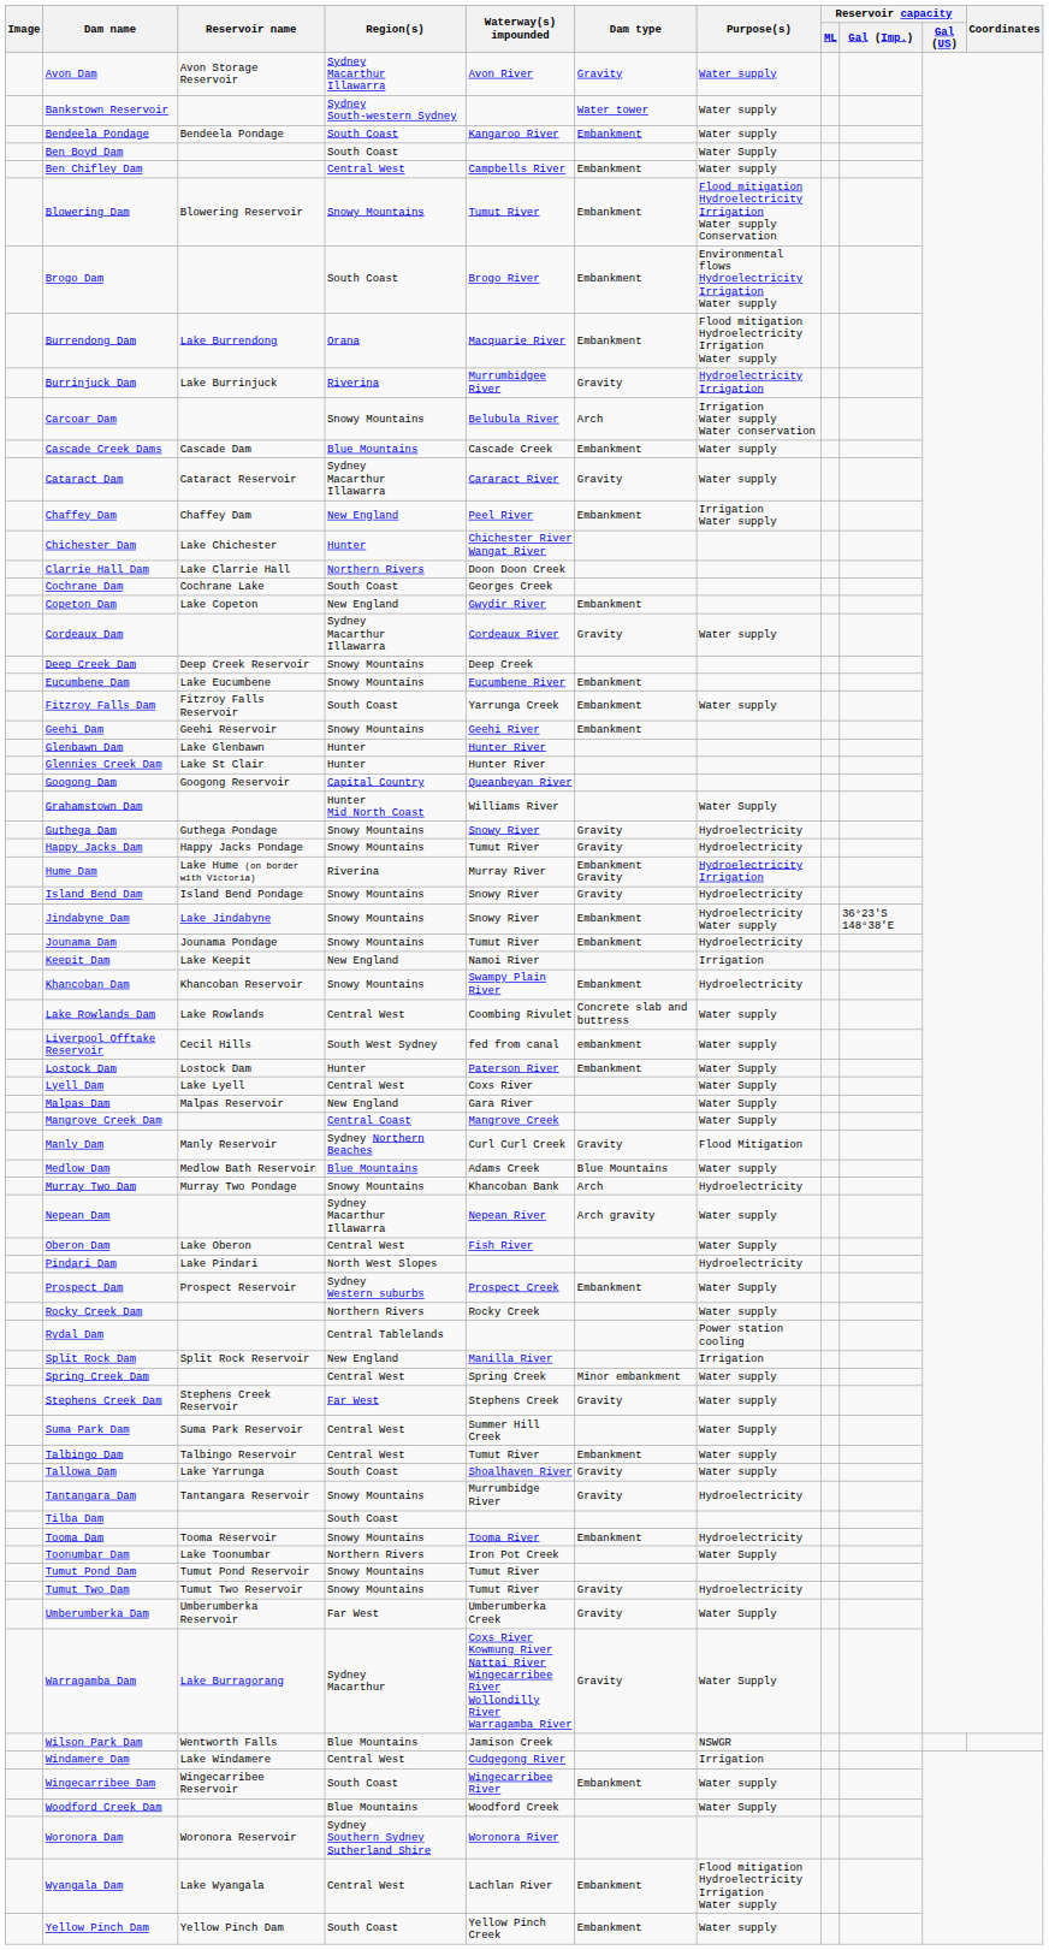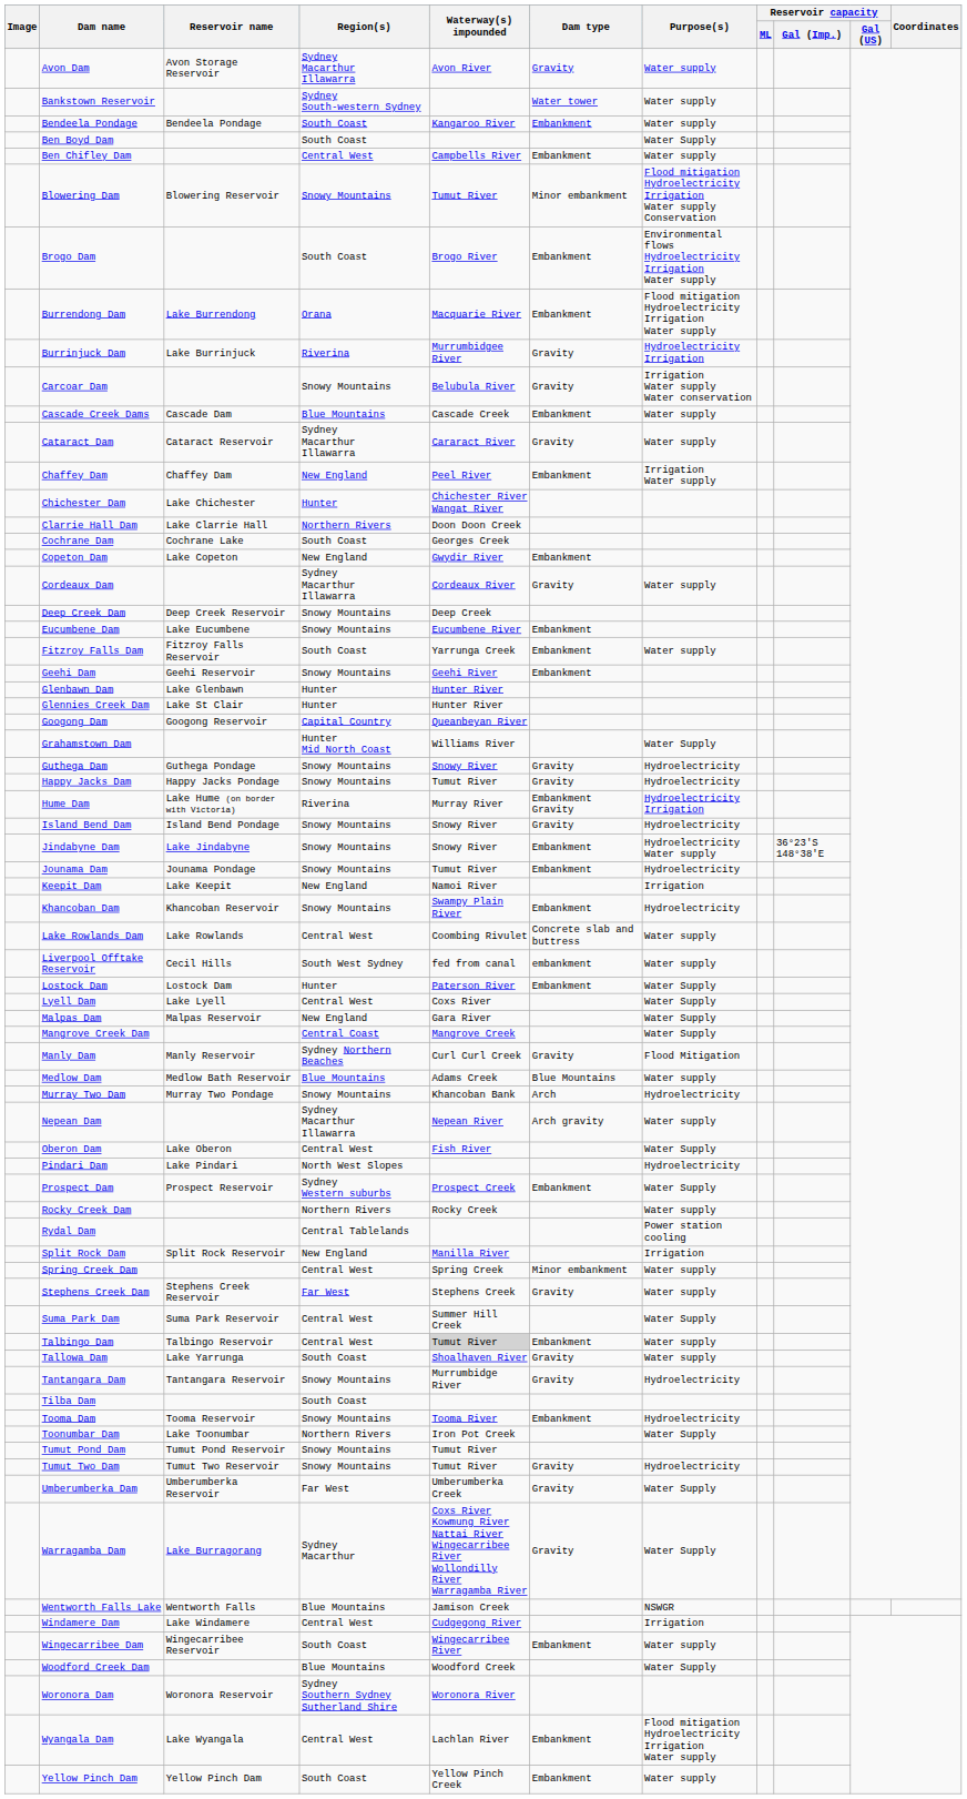 <table class="wikitable sortable">
 <tr style="background:skyblue;">
 <th scope="col" rowspan=2>Image</th>
 <th scope="col" rowspan=2>Dam name<br></th>
 <th scope="col" rowspan=2>Reservoir name<br></th>
 <th scope="col" rowspan=2>Region(s)</th>
 <th scope="col" rowspan=2>Waterway(s)<br>impounded</th>
 <th scope="col" rowspan=2>Dam type</th>
 <th scope="col" rowspan=2>Purpose(s)</th>
 <th scope="col" colspan=3>Reservoir <a href='#'>capacity</a></th>
 <th scope="col" rowspan=2>Coordinates</th>
 </tr>
 <tr>
 <th scope="col"><a href='#'>ML</a></th>
 <th scope="col"><a href='#'>Gal</a> (<a href='#'>Imp.</a>)</th>
 <th scope="col"><a href='#'>Gal</a> (<a href='#'>US</a>)</th>
 </tr>
 <tr>
 <td></td>
 <td><a href='#'>Avon Dam</a></td>
 <td>Avon Storage Reservoir</td>
 <td><a href='#'>Sydney</a><br><a href='#'>Macarthur</a><br><a href='#'>Illawarra</a></td>
 <td><a href='#'>Avon River</a></td>
 <td><a href='#'>Gravity</a></td>
 <td><a href='#'>Water supply</a></td>
 <td></td>
 <td></td>
 </tr>
 <tr>
 <td></td>
 <td><a href='#'>Bankstown Reservoir</a></td>
 <td></td>
 <td><a href='#'>Sydney</a><br><a href='#'>South-western Sydney</a></td>
 <td></td>
 <td><a href='#'>Water tower</a></td>
 <td>Water supply</td>
 <td></td>
 <td></td>
 </tr>
 <tr>
 <td></td>
 <td><a href='#'>Bendeela Pondage</a></td>
 <td>Bendeela Pondage</td>
 <td><a href='#'>South Coast</a></td>
 <td><a href='#'>Kangaroo River</a></td>
 <td><a href='#'>Embankment</a></td>
 <td>Water supply</td>
 <td></td>
 <td></td>
 </tr>
 <tr>
 <td></td>
 <td><a href='#'>Ben Boyd Dam</a></td>
 <td></td>
 <td>South Coast</td>
 <td></td>
 <td></td>
 <td>Water Supply</td>
 <td></td>
 <td></td>
 </tr>
 <tr>
 <td></td>
 <td><a href='#'>Ben Chifley Dam</a></td>
 <td></td>
 <td><a href='#'>Central West</a></td>
 <td><a href='#'>Campbells River</a></td>
 <td>Embankment</td>
 <td>Water supply</td>
 <td></td>
 <td></td>
 </tr>
 <tr>
 <td></td>
 <td><a href='#'>Blowering Dam</a></td>
 <td>Blowering Reservoir</td>
 <td><a href='#'>Snowy Mountains</a></td>
 <td><a href='#'>Tumut River</a></td>
-<td>Embankment</td>
+<td>Minor embankment</td>
 <td><a href='#'>Flood mitigation</a><br><a href='#'>Hydroelectricity</a><br><a href='#'>Irrigation</a><br>Water supply<br>Conservation</td>
 <td></td>
 <td></td>
 </tr>
 <tr>
 <td></td>
 <td><a href='#'>Brogo Dam</a></td>
 <td></td>
 <td>South Coast</td>
 <td><a href='#'>Brogo River</a></td>
 <td>Embankment</td>
 <td>Environmental flows<br><a href='#'>Hydroelectricity</a><br><a href='#'>Irrigation</a><br>Water supply</td>
 <td></td>
 <td></td>
 </tr>
 <tr>
 <td></td>
 <td><a href='#'>Burrendong Dam</a></td>
 <td><a href='#'>Lake Burrendong</a></td>
 <td><a href='#'>Orana</a></td>
 <td><a href='#'>Macquarie River</a></td>
 <td>Embankment</td>
 <td>Flood mitigation<br>Hydroelectricity<br>Irrigation<br>Water supply</td>
 <td></td>
 <td></td>
 </tr>
 <tr>
 <td></td>
 <td><a href='#'>Burrinjuck Dam</a></td>
 <td>Lake Burrinjuck</td>
 <td><a href='#'>Riverina</a></td>
 <td><a href='#'>Murrumbidgee River</a></td>
 <td>Gravity</td>
 <td><a href='#'>Hydroelectricity</a><br><a href='#'>Irrigation</a></td>
 <td></td>
 <td></td>
 </tr>
 <tr>
 <td></td>
 <td><a href='#'>Carcoar Dam</a></td>
 <td></td>
 <td>Snowy Mountains</td>
 <td><a href='#'>Belubula River</a></td>
-<td>Arch</td>
+<td>Gravity</td>
 <td>Irrigation<br>Water supply<br>Water conservation</td>
 <td></td>
 <td></td>
 </tr>
 <tr>
 <td></td>
 <td><a href='#'>Cascade Creek Dams</a></td>
 <td>Cascade Dam</td>
 <td><a href='#'>Blue Mountains</a></td>
 <td>Cascade Creek</td>
 <td>Embankment</td>
 <td>Water supply</td>
 <td></td>
 <td></td>
 </tr>
 <tr>
 <td></td>
 <td><a href='#'>Cataract Dam</a></td>
 <td>Cataract Reservoir</td>
 <td>Sydney<br>Macarthur<br>Illawarra</td>
 <td><a href='#'>Cararact River</a></td>
 <td>Gravity</td>
 <td>Water supply</td>
 <td></td>
 <td></td>
 </tr>
 <tr>
 <td></td>
 <td><a href='#'>Chaffey Dam</a></td>
 <td>Chaffey Dam</td>
 <td><a href='#'>New England</a></td>
 <td><a href='#'>Peel River</a></td>
 <td>Embankment</td>
 <td>Irrigation<br>Water supply</td>
 <td></td>
 <td></td>
 </tr>
 <tr>
 <td></td>
 <td><a href='#'>Chichester Dam</a></td>
 <td>Lake Chichester</td>
 <td><a href='#'>Hunter</a></td>
 <td><a href='#'>Chichester River</a><br><a href='#'>Wangat River</a></td>
 <td></td>
 <td></td>
 <td></td>
 <td></td>
 </tr>
 <tr>
 <td></td>
 <td><a href='#'>Clarrie Hall Dam</a></td>
 <td>Lake Clarrie Hall</td>
 <td><a href='#'>Northern Rivers</a></td>
 <td>Doon Doon Creek</td>
 <td></td>
 <td></td>
 <td></td>
 <td></td>
 </tr>
 <tr>
 <td></td>
 <td><a href='#'>Cochrane Dam</a></td>
 <td>Cochrane Lake</td>
 <td>South Coast</td>
 <td>Georges Creek</td>
 <td></td>
 <td></td>
 <td></td>
 <td></td>
 </tr>
 <tr>
 <td></td>
 <td><a href='#'>Copeton Dam</a></td>
 <td>Lake Copeton</td>
 <td>New England</td>
 <td><a href='#'>Gwydir River</a></td>
 <td>Embankment</td>
 <td></td>
 <td></td>
 <td></td>
 </tr>
 <tr>
 <td></td>
 <td><a href='#'>Cordeaux Dam</a></td>
 <td></td>
 <td>Sydney<br>Macarthur<br>Illawarra</td>
 <td><a href='#'>Cordeaux River</a></td>
 <td>Gravity</td>
 <td>Water supply</td>
 <td></td>
 <td></td>
 </tr>
 <tr>
 <td></td>
 <td><a href='#'>Deep Creek Dam</a></td>
 <td>Deep Creek Reservoir</td>
 <td>Snowy Mountains</td>
 <td>Deep Creek</td>
 <td></td>
 <td></td>
 <td></td>
 <td></td>
 </tr>
 <tr>
 <td></td>
 <td><a href='#'>Eucumbene Dam</a></td>
 <td>Lake Eucumbene</td>
 <td>Snowy Mountains</td>
 <td><a href='#'>Eucumbene River</a></td>
 <td>Embankment</td>
 <td></td>
 <td></td>
 <td></td>
 </tr>
 <tr>
 <td></td>
 <td><a href='#'>Fitzroy Falls Dam</a></td>
 <td>Fitzroy Falls Reservoir</td>
 <td>South Coast</td>
 <td>Yarrunga Creek</td>
 <td>Embankment</td>
 <td>Water supply</td>
 <td></td>
 <td></td>
 </tr>
 <tr>
 <td></td>
 <td><a href='#'>Geehi Dam</a></td>
 <td>Geehi Reservoir</td>
 <td>Snowy Mountains</td>
 <td><a href='#'>Geehi River</a></td>
 <td>Embankment</td>
 <td></td>
 <td></td>
 <td></td>
 </tr>
 <tr>
 <td></td>
 <td><a href='#'>Glenbawn Dam</a></td>
 <td>Lake Glenbawn</td>
 <td>Hunter</td>
 <td><a href='#'>Hunter River</a></td>
 <td></td>
 <td></td>
 <td></td>
 <td></td>
 </tr>
 <tr>
 <td></td>
 <td><a href='#'>Glennies Creek Dam</a></td>
 <td>Lake St Clair</td>
 <td>Hunter</td>
 <td>Hunter River</td>
 <td></td>
 <td></td>
 <td></td>
 <td></td>
 </tr>
 <tr>
 <td></td>
 <td><a href='#'>Googong Dam</a></td>
 <td>Googong Reservoir</td>
 <td><a href='#'>Capital Country</a></td>
 <td><a href='#'>Queanbeyan River</a></td>
 <td></td>
 <td></td>
 <td></td>
 <td></td>
 </tr>
 <tr>
 <td></td>
 <td><a href='#'>Grahamstown Dam</a></td>
 <td></td>
 <td>Hunter<br><a href='#'>Mid North Coast</a></td>
 <td>Williams River</td>
 <td></td>
 <td>Water Supply</td>
 <td></td>
 <td></td>
 </tr>
 <tr>
 <td></td>
 <td><a href='#'>Guthega Dam</a></td>
 <td>Guthega Pondage</td>
 <td>Snowy Mountains</td>
 <td><a href='#'>Snowy River</a></td>
 <td>Gravity</td>
 <td>Hydroelectricity</td>
 <td></td>
 <td></td>
 </tr>
 <tr>
 <td></td>
 <td><a href='#'>Happy Jacks Dam</a></td>
 <td>Happy Jacks Pondage</td>
 <td>Snowy Mountains</td>
 <td>Tumut River</td>
 <td>Gravity</td>
 <td>Hydroelectricity</td>
 <td></td>
 <td></td>
 </tr>
 <tr>
 <td></td>
 <td><a href='#'>Hume Dam</a></td>
 <td>Lake Hume <small>(on border with Victoria)</small></td>
 <td>Riverina</td>
 <td>Murray River</td>
 <td>Embankment<br>Gravity</td>
 <td><a href='#'>Hydroelectricity</a><br><a href='#'>Irrigation</a></td>
 <td></td>
 <td></td>
 </tr>
 <tr>
 <td></td>
 <td><a href='#'>Island Bend Dam</a></td>
 <td>Island Bend Pondage</td>
 <td>Snowy Mountains</td>
 <td>Snowy River</td>
 <td>Gravity</td>
 <td>Hydroelectricity</td>
 <td></td>
 <td></td>
 </tr>
 <tr>
 <td></td>
 <td><a href='#'>Jindabyne Dam</a></td>
 <td><a href='#'>Lake Jindabyne</a></td>
 <td>Snowy Mountains</td>
 <td>Snowy River</td>
 <td>Embankment</td>
 <td>Hydroelectricity<br>Water supply</td>
 <td></td>
 <td>36°23′S 148°38′E</td>
 </tr>
 <tr>
 <td></td>
 <td><a href='#'>Jounama Dam</a></td>
 <td>Jounama Pondage</td>
 <td>Snowy Mountains</td>
 <td>Tumut River</td>
 <td>Embankment</td>
 <td>Hydroelectricity</td>
 <td></td>
 <td></td>
 </tr>
 <tr>
 <td></td>
 <td><a href='#'>Keepit Dam</a></td>
 <td>Lake Keepit</td>
 <td>New England</td>
 <td>Namoi River</td>
 <td></td>
 <td>Irrigation</td>
 <td></td>
 <td></td>
 </tr>
 <tr>
 <td></td>
 <td><a href='#'>Khancoban Dam</a></td>
 <td>Khancoban Reservoir</td>
 <td>Snowy Mountains</td>
 <td><a href='#'>Swampy Plain River</a></td>
 <td>Embankment</td>
 <td>Hydroelectricity</td>
 <td></td>
 <td></td>
 </tr>
 <tr>
 <td></td>
 <td><a href='#'>Lake Rowlands Dam</a></td>
 <td>Lake Rowlands</td>
 <td>Central West</td>
 <td>Coombing Rivulet</td>
 <td>Concrete slab and buttress</td>
 <td>Water supply</td>
 <td></td>
 <td></td>
 </tr>
 <tr>
 <td></td>
 <td><a href='#'>Liverpool Offtake Reservoir</a></td>
 <td>Cecil Hills</td>
 <td>South West Sydney</td>
 <td>fed from canal</td>
 <td>embankment</td>
 <td>Water supply</td>
 <td></td>
 <td></td>
 </tr>
 <tr>
 <td></td>
 <td><a href='#'>Lostock Dam</a></td>
 <td>Lostock Dam</td>
 <td>Hunter</td>
 <td><a href='#'>Paterson River</a></td>
 <td>Embankment</td>
 <td>Water Supply</td>
 <td></td>
 <td></td>
 </tr>
 <tr>
 <td></td>
 <td><a href='#'>Lyell Dam</a></td>
 <td>Lake Lyell</td>
 <td>Central West</td>
 <td>Coxs River</td>
 <td></td>
 <td>Water Supply</td>
 <td></td>
 <td></td>
 </tr>
 <tr>
 <td></td>
 <td><a href='#'>Malpas Dam</a></td>
 <td>Malpas Reservoir</td>
 <td>New England</td>
 <td>Gara River</td>
 <td></td>
 <td>Water Supply</td>
 <td></td>
 <td></td>
 </tr>
 <tr>
 <td></td>
 <td><a href='#'>Mangrove Creek Dam</a></td>
 <td></td>
 <td><a href='#'>Central Coast</a></td>
 <td><a href='#'>Mangrove Creek</a></td>
 <td></td>
 <td>Water Supply</td>
 <td></td>
 <td></td>
 </tr>
 <tr>
 <td></td>
 <td><a href='#'>Manly Dam</a></td>
 <td>Manly Reservoir</td>
 <td>Sydney <a href='#'>Northern Beaches</a></td>
 <td>Curl Curl Creek</td>
 <td>Gravity</td>
 <td>Flood Mitigation</td>
 <td></td>
 <td></td>
 </tr>
 <tr>
 <td></td>
 <td><a href='#'>Medlow Dam</a></td>
 <td>Medlow Bath Reservoir</td>
 <td><a href='#'>Blue Mountains</a></td>
 <td>Adams Creek</td>
 <td>Blue Mountains</td>
 <td>Water supply</td>
 <td></td>
 <td></td>
 </tr>
 <tr>
 <td></td>
 <td><a href='#'>Murray Two Dam</a></td>
 <td>Murray Two Pondage</td>
 <td>Snowy Mountains</td>
 <td>Khancoban Bank</td>
 <td>Arch</td>
 <td>Hydroelectricity</td>
 <td></td>
 <td></td>
 </tr>
 <tr>
 <td></td>
 <td><a href='#'>Nepean Dam</a></td>
 <td></td>
 <td>Sydney<br>Macarthur<br>Illawarra</td>
 <td><a href='#'>Nepean River</a></td>
 <td>Arch gravity</td>
 <td>Water supply</td>
 <td></td>
 <td></td>
 </tr>
 <tr>
 <td></td>
 <td><a href='#'>Oberon Dam</a></td>
 <td>Lake Oberon</td>
 <td>Central West</td>
 <td><a href='#'>Fish River</a></td>
 <td></td>
 <td>Water Supply</td>
 <td></td>
 <td></td>
 </tr>
 <tr>
 <td></td>
 <td><a href='#'>Pindari Dam</a></td>
 <td>Lake Pindari</td>
 <td>North West Slopes</td>
 <td></td>
 <td></td>
 <td>Hydroelectricity</td>
 <td></td>
 <td></td>
 </tr>
 <tr>
 <td></td>
 <td><a href='#'>Prospect Dam</a></td>
 <td>Prospect Reservoir</td>
 <td>Sydney<br><a href='#'>Western suburbs</a></td>
 <td><a href='#'>Prospect Creek</a></td>
 <td>Embankment</td>
 <td>Water Supply</td>
 <td></td>
 <td></td>
 </tr>
 <tr>
 <td></td>
 <td><a href='#'>Rocky Creek Dam</a></td>
 <td></td>
 <td>Northern Rivers</td>
 <td>Rocky Creek</td>
 <td></td>
 <td>Water supply</td>
 <td></td>
 <td></td>
 </tr>
 <tr>
 <td></td>
 <td><a href='#'>Rydal Dam</a></td>
 <td></td>
 <td>Central Tablelands</td>
 <td></td>
 <td></td>
 <td>Power station cooling</td>
 <td></td>
 <td></td>
 </tr>
 <tr>
 <td></td>
 <td><a href='#'>Split Rock Dam</a></td>
 <td>Split Rock Reservoir</td>
 <td>New England</td>
 <td><a href='#'>Manilla River</a></td>
 <td></td>
 <td>Irrigation</td>
 <td></td>
 <td></td>
 </tr>
 <tr>
 <td></td>
 <td><a href='#'>Spring Creek Dam</a></td>
 <td></td>
 <td>Central West</td>
 <td>Spring Creek</td>
 <td>Minor embankment</td>
 <td>Water supply</td>
 <td></td>
 <td></td>
 </tr>
 <tr>
 <td></td>
 <td><a href='#'>Stephens Creek Dam</a></td>
 <td>Stephens Creek Reservoir</td>
 <td><a href='#'>Far West</a></td>
 <td>Stephens Creek</td>
 <td>Gravity</td>
 <td>Water supply</td>
 <td></td>
 <td></td>
 </tr>
 <tr>
 <td></td>
 <td><a href='#'>Suma Park Dam</a></td>
 <td>Suma Park Reservoir</td>
 <td>Central West</td>
 <td>Summer Hill Creek</td>
 <td></td>
 <td>Water Supply</td>
 <td></td>
 <td></td>
 </tr>
 <tr>
 <td></td>
 <td><a href='#'>Talbingo Dam</a></td>
 <td>Talbingo Reservoir</td>
 <td>Central West</td>
-<td>Tumut River</td>
+<td style="background: lightgrey;">Tumut River</td>
 <td>Embankment</td>
 <td>Water supply</td>
 <td></td>
 <td></td>
 </tr>
 <tr>
 <td></td>
 <td><a href='#'>Tallowa Dam</a></td>
 <td>Lake Yarrunga</td>
 <td>South Coast</td>
 <td><a href='#'>Shoalhaven River</a></td>
 <td>Gravity</td>
 <td>Water supply</td>
 <td></td>
 <td></td>
 </tr>
 <tr>
 <td></td>
 <td><a href='#'>Tantangara Dam</a></td>
 <td>Tantangara Reservoir</td>
 <td>Snowy Mountains</td>
 <td>Murrumbidge River</td>
 <td>Gravity</td>
 <td>Hydroelectricity</td>
 <td></td>
 <td></td>
 </tr>
 <tr>
 <td></td>
 <td><a href='#'>Tilba Dam</a></td>
 <td></td>
 <td>South Coast</td>
 <td></td>
 <td></td>
 <td></td>
 <td></td>
 <td></td>
 </tr>
 <tr>
 <td></td>
 <td><a href='#'>Tooma Dam</a></td>
 <td>Tooma Reservoir</td>
 <td>Snowy Mountains</td>
 <td><a href='#'>Tooma River</a></td>
 <td>Embankment</td>
 <td>Hydroelectricity</td>
 <td></td>
 <td></td>
 </tr>
 <tr>
 <td></td>
 <td><a href='#'>Toonumbar Dam</a></td>
 <td>Lake Toonumbar</td>
 <td>Northern Rivers</td>
 <td>Iron Pot Creek</td>
 <td></td>
 <td>Water Supply</td>
 <td></td>
 <td></td>
 </tr>
 <tr>
 <td></td>
 <td><a href='#'>Tumut Pond Dam</a></td>
 <td>Tumut Pond Reservoir</td>
 <td>Snowy Mountains</td>
 <td>Tumut River</td>
 <td></td>
 <td></td>
 <td></td>
 <td></td>
 </tr>
 <tr>
 <td></td>
 <td><a href='#'>Tumut Two Dam</a></td>
 <td>Tumut Two Reservoir</td>
 <td>Snowy Mountains</td>
 <td>Tumut River</td>
 <td>Gravity</td>
 <td>Hydroelectricity</td>
 <td></td>
 <td></td>
 </tr>
 <tr>
 <td></td>
 <td><a href='#'>Umberumberka Dam</a></td>
 <td>Umberumberka Reservoir</td>
 <td>Far West</td>
 <td>Umberumberka Creek</td>
 <td>Gravity</td>
 <td>Water Supply</td>
 <td></td>
 <td></td>
 </tr>
 <tr>
 <td></td>
 <td><a href='#'>Warragamba Dam</a></td>
 <td><a href='#'>Lake Burragorang</a></td>
 <td>Sydney<br>Macarthur</td>
 <td><a href='#'>Coxs River</a><br><a href='#'>Kowmung River</a><br><a href='#'>Nattai River</a><br><a href='#'>Wingecarribee River</a><br><a href='#'>Wollondilly River</a><br><a href='#'>Warragamba River</a></td>
 <td>Gravity</td>
 <td>Water Supply</td>
 <td></td>
 <td></td>
 </tr>
 <tr>
 <td></td>
-<td><a href='#'>Wilson Park Dam</a></td>
+<td><a href='#'>Wentworth Falls Lake</a></td>
 <td>Wentworth Falls</td>
 <td>Blue Mountains</td>
 <td>Jamison Creek</td>
 <td></td>
 <td>NSWGR</td>
 <td></td>
 <td></td>
 <td></td>
 <td></td>
 </tr>
 <tr>
 <td></td>
 <td><a href='#'>Windamere Dam</a></td>
 <td>Lake Windamere</td>
 <td>Central West</td>
 <td><a href='#'>Cudgegong River</a></td>
 <td></td>
 <td>Irrigation</td>
 <td></td>
 <td></td>
 </tr>
 <tr>
 <td></td>
 <td><a href='#'>Wingecarribee Dam</a></td>
 <td>Wingecarribee Reservoir</td>
 <td>South Coast</td>
 <td><a href='#'>Wingecarribee River</a></td>
 <td>Embankment</td>
 <td>Water supply</td>
 <td></td>
 <td></td>
 </tr>
 <tr>
 <td></td>
 <td><a href='#'>Woodford Creek Dam</a></td>
 <td></td>
 <td>Blue Mountains</td>
 <td>Woodford Creek</td>
 <td></td>
 <td>Water Supply</td>
 <td></td>
 <td></td>
 </tr>
 <tr>
 <td></td>
 <td><a href='#'>Woronora Dam</a></td>
 <td>Woronora Reservoir</td>
 <td>Sydney<br> <a href='#'>Southern Sydney</a> <a href='#'>Sutherland Shire</a></td>
 <td><a href='#'>Woronora River</a></td>
 <td></td>
 <td></td>
 <td></td>
 <td></td>
 </tr>
 <tr>
 <td></td>
 <td><a href='#'>Wyangala Dam</a></td>
 <td>Lake Wyangala</td>
 <td>Central West</td>
 <td>Lachlan River</td>
 <td>Embankment</td>
 <td>Flood mitigation<br>Hydroelectricity<br>Irrigation<br>Water supply</td>
 <td></td>
 <td></td>
 </tr>
 <tr>
 <td></td>
 <td><a href='#'>Yellow Pinch Dam</a></td>
 <td>Yellow Pinch Dam</td>
 <td>South Coast</td>
 <td>Yellow Pinch Creek</td>
 <td>Embankment</td>
 <td>Water supply</td>
 <td></td>
 <td></td>
 </tr>
 </table>
